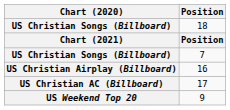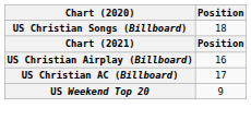 <table class="wikitable plainrowheaders" style="text-align:center">
 <tr>
 <th scope="col">Chart (2020)</th>
 <th scope="col">Position</th>
 </tr>
 <tr>
 <th scope="row">US Christian Songs (<em>Billboard</em>)</th>
 <td>18</td>
 </tr>
 <tr>
 <th scope="col">Chart (2021)</th>
 <th scope="col">Position</th>
 </tr>
 <tr>
-<th scope="row">US Christian Songs (<em>Billboard</em>)</th>
-<td>7</td>
-</tr>
-<tr>
 <th scope="row">US Christian Airplay (<em>Billboard</em>)</th>
 <td>16</td>
 </tr>
 <tr>
 <th scope="row">US Christian AC (<em>Billboard</em>)</th>
 <td>17</td>
 </tr>
 <tr>
 <th scope="row">US <em>Weekend Top 20</em></th>
 <td>9</td>
 </tr>
 </table>
